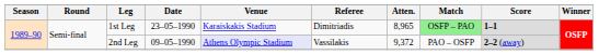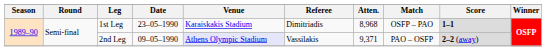 <table class="wikitable" style="text-align: left; font-size: 12px">
 <tr bgcolor=#CADCFB>
 </tr>
 <tr>
 <th width="52">Season</th>
 <th width="75">Round</th>
 <th width="47">Leg</th>
 <th width="70">Date</th>
 <th width="145">Venue</th>
 <th width="97">Referee</th>
 <th width="40">Atten.</th>
 <th width="78">Match</th>
 <th width="100">Score</th>
 <th width="40">Winner</th>
 </tr>
 <tr>
 <td bgcolor=#ffe4c4 rowspan=2 align="center"><a href='#'>1989–90</a></td>
 <td rowspan=2>Semi-final</td>
 <td>1st Leg</td>
 <td align="center">23–05–1990</td>
 <td><a href='#'>Karaiskakis Stadium</a></td>
 <td> Dimitriadis</td>
-<td align="center">8,965</td>
-<td align="center" style="background: lightgreen;">OSFP – PAO</td>
+<td align="center">8,968</td>
+<td align="center">OSFP – PAO</td>
 <td bgcolor=#dcdcdc align="left"><strong>1–1</strong></td>
 <td rowspan=2 align="center" style="color:#ffffff;background:#ff0000"><strong>OSFP</strong></td>
 </tr>
 <tr>
 <td>2nd Leg</td>
 <td align="center">09–05–1990</td>
 <td style="background: lavender;"><a href='#'>Athens Olympic Stadium</a></td>
 <td> Vassilakis</td>
-<td align="center">9,372</td>
+<td align="center">9,371</td>
 <td align="center">PAO – OSFP</td>
 <td bgcolor=#dcdcdc align="left"><strong>2–2</strong> (<a href='#'>away</a>)</td>
 </tr>
 <tr>
 </tr>
 </table>
